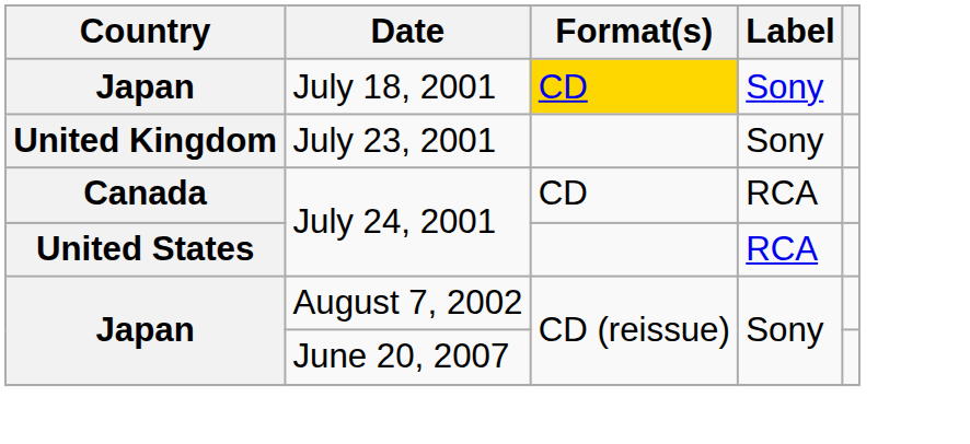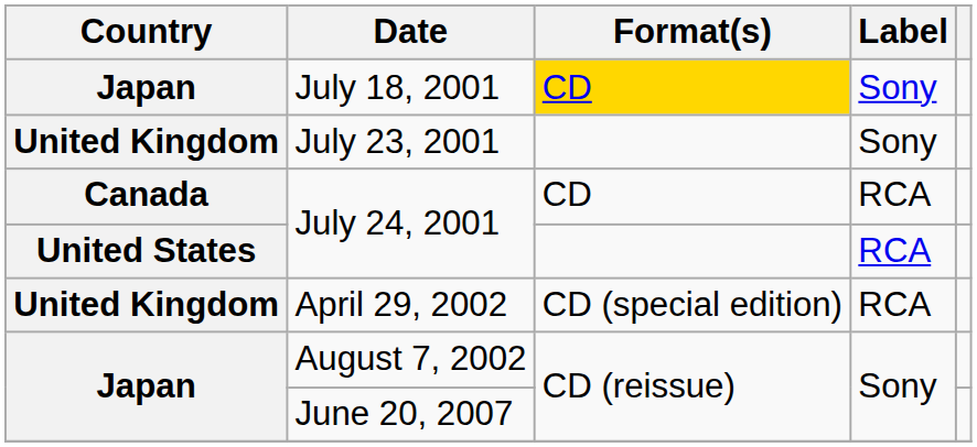 <table class="wikitable plainrowheaders">
 <tr>
 <th scope="col">Country</th>
 <th scope="col">Date</th>
 <th scope="col">Format(s)</th>
 <th scope="col">Label</th>
 <th scope="col"></th>
 </tr>
 <tr>
 <th scope="row">Japan</th>
 <td>July 18, 2001</td>
 <td style="background: gold;"><a href='#'>CD</a></td>
 <td><a href='#'>Sony</a></td>
 <td style="text-align:center;"></td>
 </tr>
 <tr>
 <th scope="row">United Kingdom</th>
 <td>July 23, 2001</td>
 <td></td>
 <td>Sony</td>
 <td style="text-align:center;"></td>
 </tr>
 <tr>
 <th scope="row">Canada</th>
 <td rowspan="2">July 24, 2001</td>
 <td>CD</td>
 <td>RCA</td>
 <td style="text-align:center;"></td>
 </tr>
 <tr>
 <th scope="row">United States</th>
 <td></td>
 <td><a href='#'>RCA</a></td>
 <td style="text-align:center;"></td>
 </tr>
 <tr>
+<th scope="row">United Kingdom</th>
+<td>April 29, 2002</td>
+<td>CD (special edition)</td>
+<td>RCA</td>
+<td style="text-align:center;"></td>
+</tr>
+<tr>
 <th scope="row" rowspan="2">Japan</th>
 <td>August 7, 2002</td>
 <td rowspan="2">CD (reissue)</td>
 <td rowspan="2">Sony</td>
 <td style="text-align:center;"></td>
 </tr>
 <tr>
 <td>June 20, 2007</td>
 <td style="text-align:center;"></td>
 </tr>
 <tr>
 </tr>
 </table>
